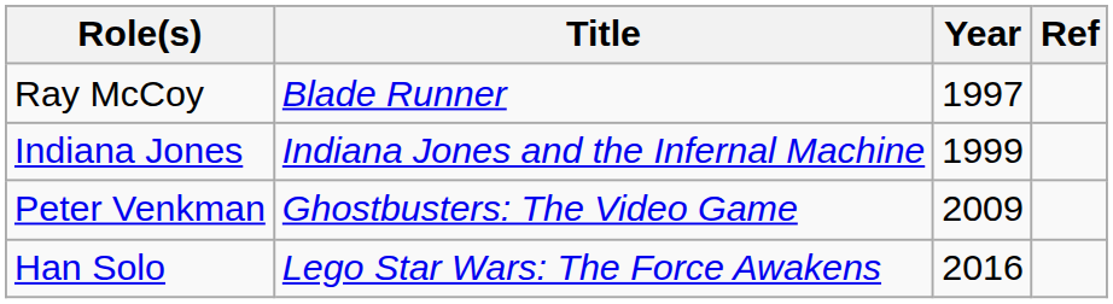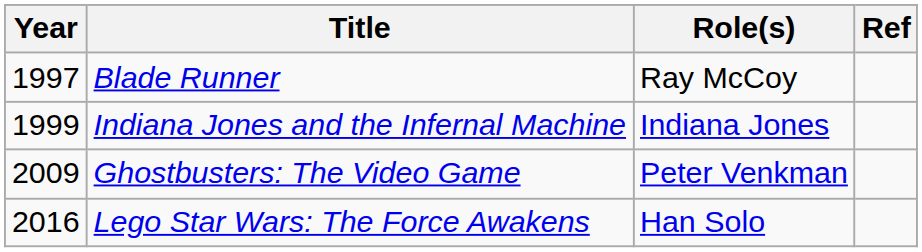 <table class="wikitable plainrowheaders sortable">
 <tr>
+<th scope="col">Year</th>
+<th scope="col">Title</th>
 <th scope="col">Role(s)</th>
-<th scope="col">Title</th>
-<th scope="col">Year</th>
 <th scope="col" class="unsortable">Ref</th>
 </tr>
 <tr>
+<td>1997</td>
+<td><em><a href='#'>Blade Runner</a></em></td>
 <td>Ray McCoy</td>
-<td><em><a href='#'>Blade Runner</a></em></td>
-<td>1997</td>
 <td></td>
 </tr>
 <tr>
+<td>1999</td>
+<td><em><a href='#'>Indiana Jones and the Infernal Machine</a></em></td>
 <td><a href='#'>Indiana Jones</a></td>
-<td><em><a href='#'>Indiana Jones and the Infernal Machine</a></em></td>
-<td>1999</td>
 <td></td>
 </tr>
 <tr>
+<td>2009</td>
+<td><em><a href='#'>Ghostbusters: The Video Game</a></em></td>
 <td><a href='#'>Peter Venkman</a></td>
-<td><em><a href='#'>Ghostbusters: The Video Game</a></em></td>
-<td>2009</td>
 <td></td>
 </tr>
 <tr>
+<td>2016</td>
+<td><em><a href='#'>Lego Star Wars: The Force Awakens</a></em></td>
 <td><a href='#'>Han Solo</a></td>
-<td><em><a href='#'>Lego Star Wars: The Force Awakens</a></em></td>
-<td>2016</td>
 <td></td>
 </tr>
 </table>
